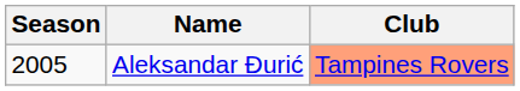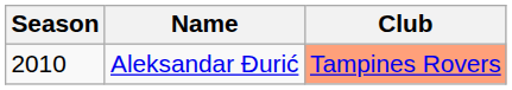 <table class="wikitable sortable">
 <tr>
 <th>Season</th>
 <th>Name</th>
 <th>Club</th>
 </tr>
 <tr>
-<td>2005</td>
+<td>2010</td>
 <td> <a href='#'>Aleksandar Đurić</a></td>
 <td style="background: lightsalmon;"><a href='#'>Tampines Rovers</a></td>
 </tr>
 </table>
